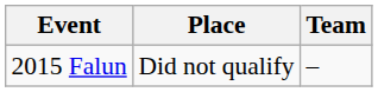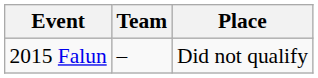 <table class="wikitable">
 <tr>
 <th>Event</th>
+<th>Team</th>
 <th>Place</th>
-<th>Team</th>
 </tr>
 <tr>
 <td>2015  <a href='#'>Falun</a></td>
+<td>–</td>
 <td>Did not qualify</td>
-<td>–</td>
 </tr>
 </table>
